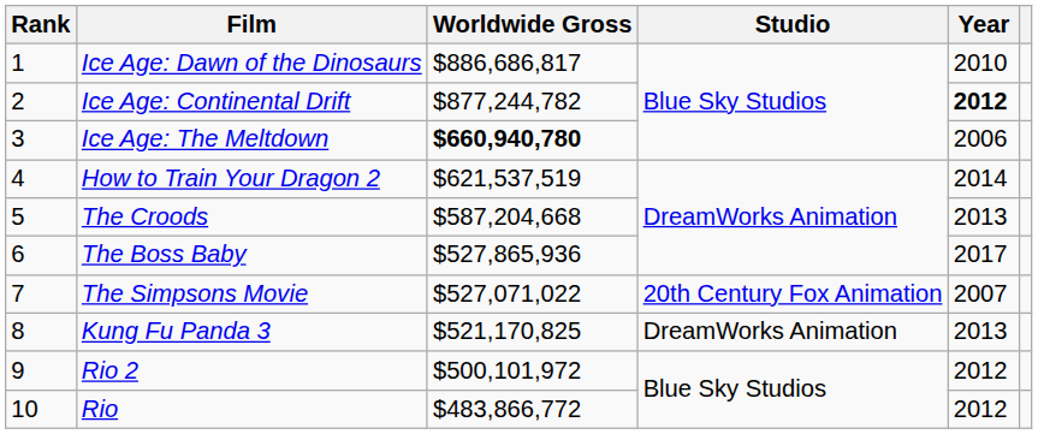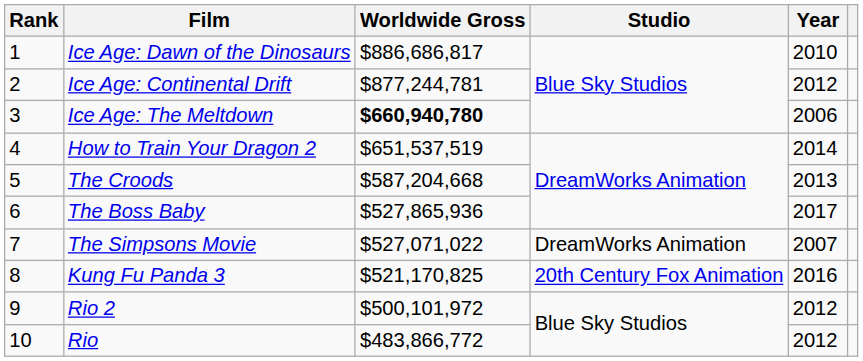 <table class="wikitable">
 <tr>
 <th>Rank</th>
 <th>Film</th>
 <th>Worldwide Gross</th>
 <th>Studio</th>
 <th>Year</th>
 <th></th>
 </tr>
 <tr>
 <td>1</td>
 <td><em><a href='#'>Ice Age: Dawn of the Dinosaurs</a></em></td>
 <td>$886,686,817</td>
 <td rowspan="3"><a href='#'>Blue Sky Studios</a></td>
 <td>2010</td>
 <td scope="row"></td>
 </tr>
 <tr>
 <td>2</td>
 <td><em><a href='#'>Ice Age: Continental Drift</a></em></td>
-<td>$877,244,782</td>
-<td><strong>2012</strong></td>
+<td>$877,244,781</td>
+<td>2012</td>
 <td></td>
 </tr>
 <tr>
 <td>3</td>
 <td><em><a href='#'>Ice Age: The Meltdown</a></em></td>
 <td><strong>$660,940,780</strong></td>
 <td>2006</td>
 <td></td>
 </tr>
 <tr>
 <td>4</td>
 <td><em><a href='#'>How to Train Your Dragon 2</a></em></td>
-<td>$621,537,519</td>
+<td>$651,537,519</td>
 <td rowspan="3" scope="row"><a href='#'>DreamWorks Animation</a></td>
 <td>2014</td>
 <td></td>
 </tr>
 <tr>
 <td>5</td>
 <td><em><a href='#'>The Croods</a></em></td>
 <td>$587,204,668</td>
 <td>2013</td>
 <td></td>
 </tr>
 <tr>
 <td>6</td>
 <td><em><a href='#'>The Boss Baby</a></em></td>
 <td>$527,865,936</td>
 <td>2017</td>
 <td></td>
 </tr>
 <tr>
 <td>7</td>
 <td><em><a href='#'>The Simpsons Movie</a></em></td>
 <td>$527,071,022</td>
-<td><a href='#'>20th Century Fox Animation</a></td>
+<td>DreamWorks Animation</td>
 <td>2007</td>
 <td></td>
 </tr>
 <tr>
 <td>8</td>
 <td><em><a href='#'>Kung Fu Panda 3</a></em></td>
 <td>$521,170,825</td>
-<td>DreamWorks Animation</td>
-<td>2013</td>
+<td><a href='#'>20th Century Fox Animation</a></td>
+<td>2016</td>
 <td></td>
 </tr>
 <tr>
 <td>9</td>
 <td><em><a href='#'>Rio 2</a></em></td>
 <td>$500,101,972</td>
 <td scope="row" rowspan="2">Blue Sky Studios</td>
 <td>2012</td>
 <td></td>
 </tr>
 <tr>
 <td>10</td>
 <td><em><a href='#'>Rio</a></em></td>
 <td>$483,866,772</td>
 <td>2012 </td>
 <td></td>
 </tr>
 </table>
